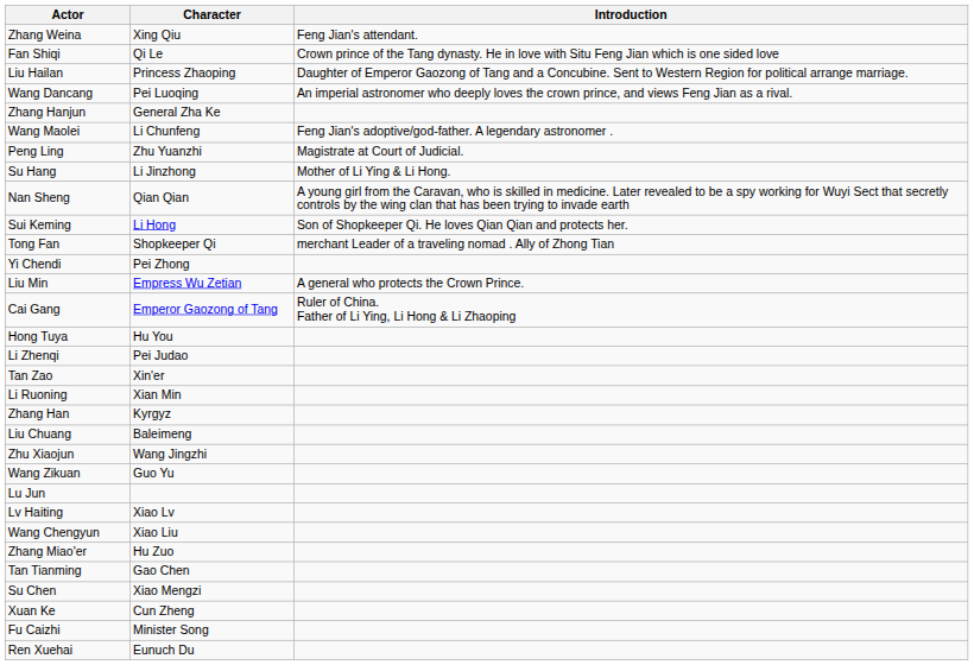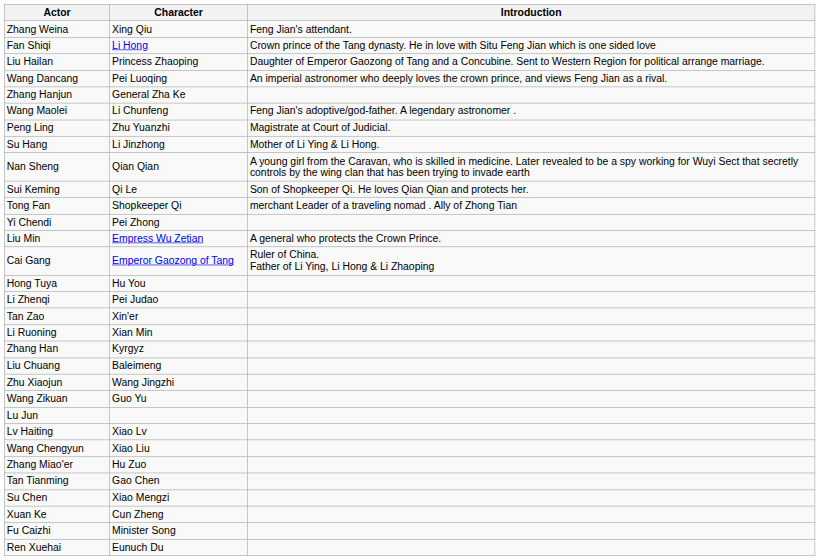 <table class="wikitable">
 <tr>
 <th style="width:13%">Actor</th>
 <th style="width:17%">Character</th>
 <th>Introduction</th>
 </tr>
 <tr>
 <td>Zhang Weina </td>
 <td>Xing Qiu</td>
 <td>Feng Jian's attendant.</td>
 </tr>
 <tr>
 <td>Fan Shiqi</td>
-<td>Qi Le</td>
+<td><a href='#'>Li Hong</a></td>
 <td>Crown prince of the Tang dynasty. He in love with Situ Feng Jian  which is one sided love</td>
 </tr>
 <tr>
 <td>Liu Hailan</td>
 <td>Princess Zhaoping</td>
 <td>Daughter of Emperor Gaozong of Tang and a Concubine. Sent to Western Region for political arrange marriage.</td>
 </tr>
 <tr>
 <td>Wang Dancang</td>
 <td>Pei Luoqing</td>
 <td>An imperial astronomer who deeply loves the crown prince, and views Feng Jian as a rival.</td>
 </tr>
 <tr>
 <td>Zhang Hanjun</td>
 <td>General Zha Ke</td>
 <td></td>
 </tr>
 <tr>
 <td>Wang Maolei</td>
 <td>Li Chunfeng</td>
 <td>Feng Jian's adoptive/god-father. A legendary astronomer .</td>
 </tr>
 <tr>
 <td>Peng Ling</td>
 <td>Zhu Yuanzhi</td>
 <td>Magistrate at Court of Judicial.</td>
 </tr>
 <tr>
 <td>Su Hang</td>
 <td>Li Jinzhong</td>
 <td>Mother of Li Ying & Li Hong.</td>
 </tr>
 <tr>
 <td>Nan Sheng</td>
 <td>Qian Qian</td>
 <td>A young girl from the Caravan, who is skilled in medicine. Later revealed to be a spy working for Wuyi Sect that secretly controls by the wing clan that has been trying to invade earth</td>
 </tr>
 <tr>
 <td>Sui Keming</td>
-<td><a href='#'>Li Hong</a></td>
+<td>Qi Le</td>
 <td>Son of Shopkeeper Qi. He loves Qian Qian and protects her.</td>
 </tr>
 <tr>
 <td>Tong Fan</td>
 <td>Shopkeeper Qi</td>
 <td>merchant Leader of a traveling nomad . Ally of Zhong Tian</td>
 </tr>
 <tr>
 <td>Yi Chendi</td>
 <td>Pei Zhong</td>
 <td></td>
 </tr>
 <tr>
 <td>Liu Min</td>
 <td><a href='#'>Empress Wu Zetian</a></td>
 <td>A general who protects the Crown Prince.</td>
 </tr>
 <tr>
 <td>Cai Gang</td>
 <td><a href='#'>Emperor Gaozong of Tang</a></td>
 <td>Ruler of China. <br> Father of  Li Ying, Li Hong & Li Zhaoping</td>
 </tr>
 <tr>
 <td>Hong Tuya</td>
 <td>Hu You</td>
 <td></td>
 </tr>
 <tr>
 <td>Li Zhenqi</td>
 <td>Pei Judao</td>
 <td></td>
 </tr>
 <tr>
 <td>Tan Zao</td>
 <td>Xin'er</td>
 <td></td>
 </tr>
 <tr>
 <td>Li Ruoning</td>
 <td>Xian Min</td>
 <td></td>
 </tr>
 <tr>
 <td>Zhang Han</td>
 <td>Kyrgyz</td>
 <td></td>
 </tr>
 <tr>
 <td>Liu Chuang</td>
 <td>Baleimeng</td>
 <td></td>
 </tr>
 <tr>
 <td>Zhu Xiaojun</td>
 <td>Wang Jingzhi</td>
 <td></td>
 </tr>
 <tr>
 <td>Wang Zikuan</td>
 <td>Guo Yu</td>
 <td></td>
 </tr>
 <tr>
 <td>Lu Jun</td>
 <td Li Yifu></td>
 </tr>
 <tr>
 <td>Lv Haiting</td>
 <td>Xiao Lv</td>
 <td></td>
 </tr>
 <tr>
 <td>Wang Chengyun</td>
 <td>Xiao Liu</td>
 <td></td>
 </tr>
 <tr>
 <td>Zhang Miao'er</td>
 <td>Hu Zuo</td>
 <td></td>
 </tr>
 <tr>
 <td>Tan Tianming</td>
 <td>Gao Chen</td>
 <td></td>
 </tr>
 <tr>
 <td>Su Chen</td>
 <td>Xiao Mengzi</td>
 <td></td>
 </tr>
 <tr>
 <td>Xuan Ke</td>
 <td>Cun Zheng</td>
 <td></td>
 </tr>
 <tr>
 <td>Fu Caizhi</td>
 <td>Minister Song</td>
 <td></td>
 </tr>
 <tr>
 <td>Ren Xuehai</td>
 <td>Eunuch Du</td>
 <td></td>
 </tr>
 </table>
